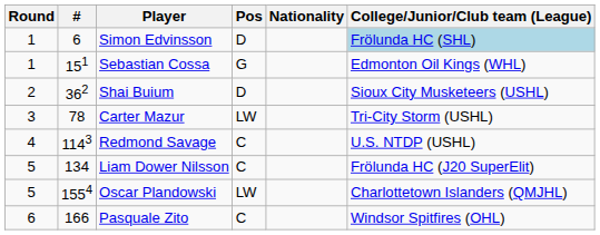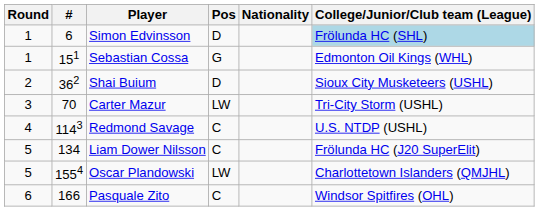 <table class="wikitable">
 <tr>
 <th>Round</th>
 <th>#</th>
 <th>Player</th>
 <th>Pos</th>
 <th>Nationality</th>
 <th>College/Junior/Club team (League)</th>
 </tr>
 <tr>
 <td style="text-align:center;">1</td>
 <td style="text-align:center;">6</td>
 <td><a href='#'>Simon Edvinsson</a></td>
 <td>D</td>
 <td></td>
 <td style="background: lightblue;"><a href='#'>Frölunda HC</a> (<a href='#'>SHL</a>)</td>
 </tr>
 <tr>
 <td style="text-align:center;">1</td>
 <td style="text-align:center;">15<sup>1</sup></td>
 <td><a href='#'>Sebastian Cossa</a></td>
 <td>G</td>
 <td></td>
 <td><a href='#'>Edmonton Oil Kings</a> (<a href='#'>WHL</a>)</td>
 </tr>
 <tr>
 <td style="text-align:center;">2</td>
 <td style="text-align:center;">36<sup>2</sup></td>
 <td><a href='#'>Shai Buium</a></td>
 <td>D</td>
 <td></td>
 <td><a href='#'>Sioux City Musketeers</a> (<a href='#'>USHL</a>)</td>
 </tr>
 <tr>
 <td style="text-align:center;">3</td>
-<td style="text-align:center;">78</td>
+<td style="text-align:center;">70</td>
 <td><a href='#'>Carter Mazur</a></td>
 <td>LW</td>
 <td></td>
 <td><a href='#'>Tri-City Storm</a> (USHL)</td>
 </tr>
 <tr>
 <td style="text-align:center;">4</td>
 <td style="text-align:center;">114<sup>3</sup></td>
 <td><a href='#'>Redmond Savage</a></td>
 <td>C</td>
 <td></td>
 <td><a href='#'>U.S. NTDP</a> (USHL)</td>
 </tr>
 <tr>
 <td style="text-align:center;">5</td>
 <td style="text-align:center;">134</td>
 <td><a href='#'>Liam Dower Nilsson</a></td>
 <td>C</td>
 <td></td>
 <td><a href='#'>Frölunda HC</a> (<a href='#'>J20 SuperElit</a>)</td>
 </tr>
 <tr>
 <td style="text-align:center;">5</td>
 <td style="text-align:center;">155<sup>4</sup></td>
 <td><a href='#'>Oscar Plandowski</a></td>
 <td>LW</td>
 <td></td>
 <td><a href='#'>Charlottetown Islanders</a> (<a href='#'>QMJHL</a>)</td>
 </tr>
 <tr>
 <td style="text-align:center;">6</td>
 <td style="text-align:center;">166</td>
 <td><a href='#'>Pasquale Zito</a></td>
 <td>C</td>
 <td></td>
 <td><a href='#'>Windsor Spitfires</a> (<a href='#'>OHL</a>)</td>
 </tr>
 </table>
